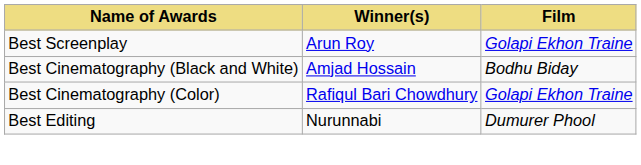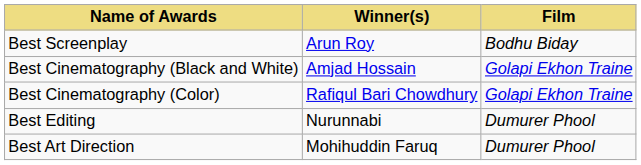 <table class="wikitable">
 <tr>
 <th style="background:#EEDD82;">Name of Awards</th>
 <th style="background:#EEDD82;">Winner(s)</th>
 <th style="background:#EEDD82;">Film</th>
 </tr>
 <tr>
 <td>Best Screenplay</td>
 <td><a href='#'>Arun Roy</a></td>
-<td><em><a href='#'>Golapi Ekhon Traine</a></em></td>
+<td><em>Bodhu Biday</em></td>
 </tr>
 <tr>
 <td>Best Cinematography (Black and White)</td>
 <td><a href='#'>Amjad Hossain</a></td>
-<td><em>Bodhu Biday</em></td>
+<td><em><a href='#'>Golapi Ekhon Traine</a></em></td>
 </tr>
 <tr>
 <td>Best Cinematography (Color)</td>
 <td><a href='#'>Rafiqul Bari Chowdhury</a></td>
 <td><em><a href='#'>Golapi Ekhon Traine</a></em></td>
 </tr>
 <tr>
 <td>Best Editing</td>
 <td>Nurunnabi</td>
 <td><em>Dumurer Phool</em></td>
 </tr>
+<tr>
+<td>Best Art Direction</td>
+<td>Mohihuddin Faruq</td>
+<td><em>Dumurer Phool</em></td>
+</tr>
 </table>
